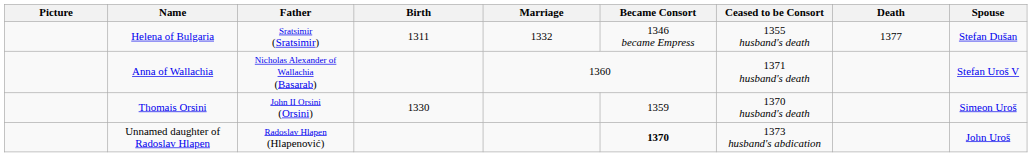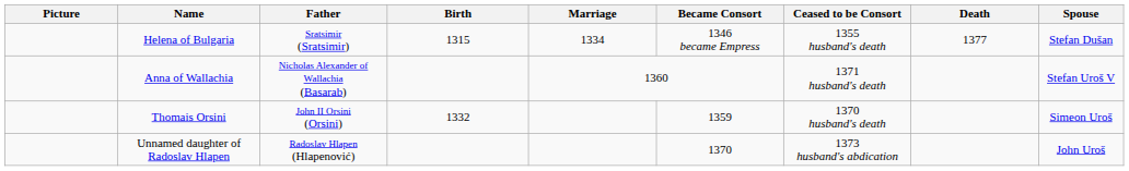 <table style="width:95%;" class="wikitable">
 <tr>
 <th style="width:8%;">Picture</th>
 <th style="width:10%;">Name</th>
 <th style="width:9%;">Father</th>
 <th style="width:10%;">Birth</th>
 <th style="width:9%;">Marriage</th>
 <th style="width:9%;">Became Consort</th>
 <th style="width:9%;">Ceased to be Consort</th>
 <th style="width:9%;">Death</th>
 <th style="width:6%;">Spouse</th>
 </tr>
 <tr>
 <td style="text-align:center;"></td>
 <td style="text-align:center;"><a href='#'>Helena of Bulgaria</a></td>
 <td style="text-align:center;"><small><a href='#'>Sratsimir</a></small><br>(<a href='#'>Sratsimir</a>)</td>
-<td style="text-align:center;"> 1311</td>
-<td style="text-align:center;">1332</td>
+<td style="text-align:center;"> 1315</td>
+<td style="text-align:center;">1334</td>
 <td style="text-align:center;">1346<br><em>became Empress</em></td>
 <td style="text-align:center;">1355<br><em>husband's death</em></td>
 <td style="text-align:center;">1377</td>
 <td style="text-align:center;"><a href='#'>Stefan Dušan</a></td>
 </tr>
 <tr>
 <td style="text-align:center;"></td>
 <td style="text-align:center;"><a href='#'>Anna of Wallachia</a></td>
 <td style="text-align:center;"><small><a href='#'>Nicholas Alexander of Wallachia</a></small><br>(<a href='#'>Basarab</a>)</td>
 <td style="text-align:center;"></td>
 <td style="text-align:center;" colspan="2">1360</td>
 <td style="text-align:center;">1371<br><em>husband's death</em></td>
 <td style="text-align:center;"></td>
 <td style="text-align:center;"><a href='#'>Stefan Uroš V</a></td>
 </tr>
 <tr>
 <td style="text-align:center;"></td>
 <td style="text-align:center;"><a href='#'>Thomais Orsini</a></td>
 <td style="text-align:center;"><small><a href='#'>John II Orsini</a></small><br>(<a href='#'>Orsini</a>)</td>
-<td style="text-align:center;"> 1330</td>
+<td style="text-align:center;"> 1332</td>
 <td style="text-align:center;"></td>
 <td style="text-align:center;">1359</td>
 <td style="text-align:center;">1370<br><em>husband's death</em></td>
 <td style="text-align:center;"></td>
 <td style="text-align:center;"><a href='#'>Simeon Uroš</a></td>
 </tr>
 <tr>
 <td style="text-align:center;"></td>
 <td style="text-align:center;">Unnamed daughter of <a href='#'>Radoslav Hlapen</a></td>
 <td style="text-align:center;"><small><a href='#'>Radoslav Hlapen</a></small><br>(Hlapenović)</td>
 <td style="text-align:center;"></td>
 <td style="text-align:center;"></td>
-<td style="text-align:center;"><strong>1370</strong></td>
+<td style="text-align:center;">1370</td>
 <td style="text-align:center;">1373<br><em>husband's abdication</em></td>
 <td style="text-align:center;"></td>
 <td style="text-align:center;"><a href='#'>John Uroš</a></td>
 </tr>
 </table>
